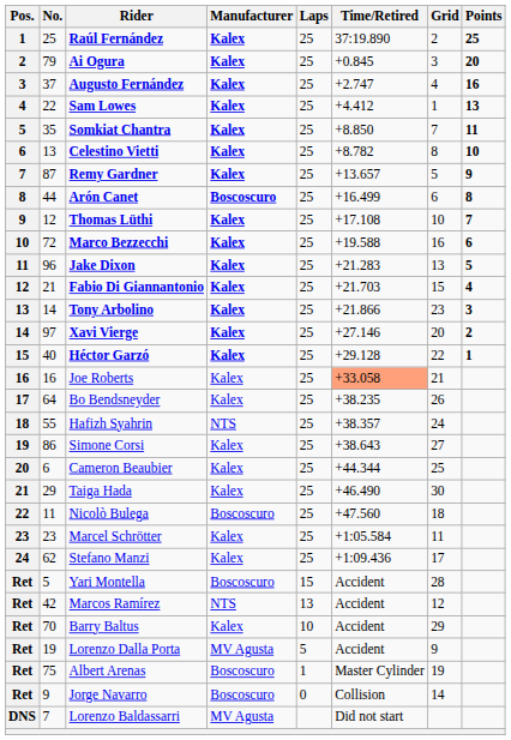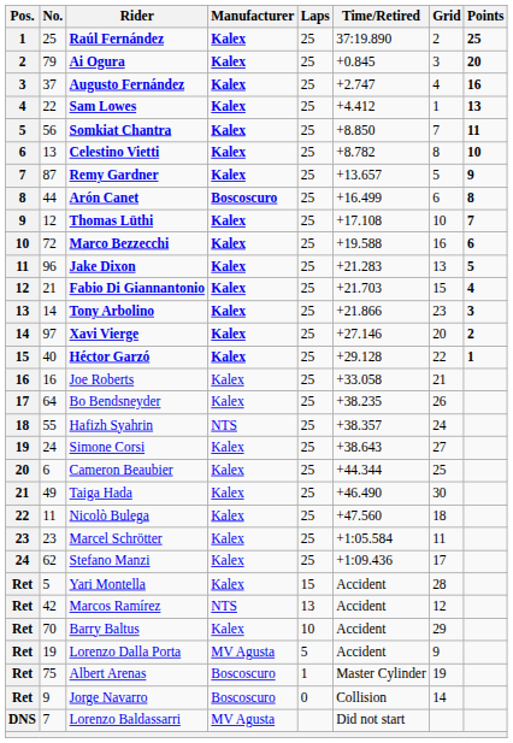 <table class="wikitable" style="font-size: 85%;">
 <tr>
 <th>Pos.</th>
 <th>No.</th>
 <th>Rider</th>
 <th>Manufacturer</th>
 <th>Laps</th>
 <th>Time/Retired</th>
 <th>Grid</th>
 <th>Points</th>
 </tr>
 <tr>
 <th>1</th>
 <td>25</td>
 <td> <strong><a href='#'>Raúl Fernández</a></strong></td>
 <td><strong><a href='#'>Kalex</a></strong></td>
 <td>25</td>
 <td>37:19.890</td>
 <td>2</td>
 <td><strong>25</strong></td>
 </tr>
 <tr>
 <th>2</th>
 <td>79</td>
 <td> <strong><a href='#'>Ai Ogura</a></strong></td>
 <td><strong><a href='#'>Kalex</a></strong></td>
 <td>25</td>
 <td>+0.845</td>
 <td>3</td>
 <td><strong>20</strong></td>
 </tr>
 <tr>
 <th>3</th>
 <td>37</td>
 <td> <strong><a href='#'>Augusto Fernández</a></strong></td>
 <td><strong><a href='#'>Kalex</a></strong></td>
 <td>25</td>
 <td>+2.747</td>
 <td>4</td>
 <td><strong>16</strong></td>
 </tr>
 <tr>
 <th>4</th>
 <td>22</td>
 <td> <strong><a href='#'>Sam Lowes</a></strong></td>
 <td><strong><a href='#'>Kalex</a></strong></td>
 <td>25</td>
 <td>+4.412</td>
 <td>1</td>
 <td><strong>13</strong></td>
 </tr>
 <tr>
 <th>5</th>
-<td>35</td>
+<td>56</td>
 <td> <strong><a href='#'>Somkiat Chantra</a></strong></td>
 <td><strong><a href='#'>Kalex</a></strong></td>
 <td>25</td>
 <td>+8.850</td>
 <td>7</td>
 <td><strong>11</strong></td>
 </tr>
 <tr>
 <th>6</th>
 <td>13</td>
 <td> <strong><a href='#'>Celestino Vietti</a></strong></td>
 <td><strong><a href='#'>Kalex</a></strong></td>
 <td>25</td>
 <td>+8.782</td>
 <td>8</td>
 <td><strong>10</strong></td>
 </tr>
 <tr>
 <th>7</th>
 <td>87</td>
 <td> <strong><a href='#'>Remy Gardner</a></strong></td>
 <td><strong><a href='#'>Kalex</a></strong></td>
 <td>25</td>
 <td>+13.657</td>
 <td>5</td>
 <td><strong>9</strong></td>
 </tr>
 <tr>
 <th>8</th>
 <td>44</td>
 <td> <strong><a href='#'>Arón Canet</a></strong></td>
 <td><strong><a href='#'>Boscoscuro</a></strong></td>
 <td>25</td>
 <td>+16.499</td>
 <td>6</td>
 <td><strong>8</strong></td>
 </tr>
 <tr>
 <th>9</th>
 <td>12</td>
 <td> <strong><a href='#'>Thomas Lüthi</a></strong></td>
 <td><strong><a href='#'>Kalex</a></strong></td>
 <td>25</td>
 <td>+17.108</td>
 <td>10</td>
 <td><strong>7</strong></td>
 </tr>
 <tr>
 <th>10</th>
 <td>72</td>
 <td> <strong><a href='#'>Marco Bezzecchi</a></strong></td>
 <td><strong><a href='#'>Kalex</a></strong></td>
 <td>25</td>
 <td>+19.588</td>
 <td>16</td>
 <td><strong>6</strong></td>
 </tr>
 <tr>
 <th>11</th>
 <td>96</td>
 <td> <strong><a href='#'>Jake Dixon</a></strong></td>
 <td><strong><a href='#'>Kalex</a></strong></td>
 <td>25</td>
 <td>+21.283</td>
 <td>13</td>
 <td><strong>5</strong></td>
 </tr>
 <tr>
 <th>12</th>
 <td>21</td>
 <td> <strong><a href='#'>Fabio Di Giannantonio</a></strong></td>
 <td><strong><a href='#'>Kalex</a></strong></td>
 <td>25</td>
 <td>+21.703</td>
 <td>15</td>
 <td><strong>4</strong></td>
 </tr>
 <tr>
 <th>13</th>
 <td>14</td>
 <td> <strong><a href='#'>Tony Arbolino</a></strong></td>
 <td><strong><a href='#'>Kalex</a></strong></td>
 <td>25</td>
 <td>+21.866</td>
 <td>23</td>
 <td><strong>3</strong></td>
 </tr>
 <tr>
 <th>14</th>
 <td>97</td>
 <td> <strong><a href='#'>Xavi Vierge</a></strong></td>
 <td><strong><a href='#'>Kalex</a></strong></td>
 <td>25</td>
 <td>+27.146</td>
 <td>20</td>
 <td><strong>2</strong></td>
 </tr>
 <tr>
 <th>15</th>
 <td>40</td>
 <td> <strong><a href='#'>Héctor Garzó</a></strong></td>
 <td><strong><a href='#'>Kalex</a></strong></td>
 <td>25</td>
 <td>+29.128</td>
 <td>22</td>
 <td><strong>1</strong></td>
 </tr>
 <tr>
 <th>16</th>
 <td>16</td>
 <td> <a href='#'>Joe Roberts</a></td>
 <td><a href='#'>Kalex</a></td>
 <td>25</td>
-<td style="background: lightsalmon;">+33.058</td>
+<td>+33.058</td>
 <td>21</td>
 <td></td>
 </tr>
 <tr>
 <th>17</th>
 <td>64</td>
 <td> <a href='#'>Bo Bendsneyder</a></td>
 <td><a href='#'>Kalex</a></td>
 <td>25</td>
 <td>+38.235</td>
 <td>26</td>
 <td></td>
 </tr>
 <tr>
 <th>18</th>
 <td>55</td>
 <td> <a href='#'>Hafizh Syahrin</a></td>
 <td><a href='#'>NTS</a></td>
 <td>25</td>
 <td>+38.357</td>
 <td>24</td>
 <td></td>
 </tr>
 <tr>
 <th>19</th>
-<td>86</td>
+<td>24</td>
 <td> <a href='#'>Simone Corsi</a></td>
 <td><a href='#'>Kalex</a></td>
 <td>25</td>
 <td>+38.643</td>
 <td>27</td>
 <td></td>
 </tr>
 <tr>
 <th>20</th>
 <td>6</td>
 <td> <a href='#'>Cameron Beaubier</a></td>
 <td><a href='#'>Kalex</a></td>
 <td>25</td>
 <td>+44.344</td>
 <td>25</td>
 <td></td>
 </tr>
 <tr>
 <th>21</th>
-<td>29</td>
+<td>49</td>
 <td> <a href='#'>Taiga Hada</a></td>
 <td><a href='#'>Kalex</a></td>
 <td>25</td>
 <td>+46.490</td>
 <td>30</td>
 <td></td>
 </tr>
 <tr>
 <th>22</th>
 <td>11</td>
 <td> <a href='#'>Nicolò Bulega</a></td>
-<td><a href='#'>Boscoscuro</a></td>
+<td><a href='#'>Kalex</a></td>
 <td>25</td>
 <td>+47.560</td>
 <td>18</td>
 <td></td>
 </tr>
 <tr>
 <th>23</th>
 <td>23</td>
 <td> <a href='#'>Marcel Schrötter</a></td>
 <td><a href='#'>Kalex</a></td>
 <td>25</td>
 <td>+1:05.584</td>
 <td>11</td>
 <td></td>
 </tr>
 <tr>
 <th>24</th>
 <td>62</td>
 <td> <a href='#'>Stefano Manzi</a></td>
 <td><a href='#'>Kalex</a></td>
 <td>25</td>
 <td>+1:09.436</td>
 <td>17</td>
 <td></td>
 </tr>
 <tr>
 <th>Ret</th>
 <td>5</td>
 <td> <a href='#'>Yari Montella</a></td>
-<td><a href='#'>Boscoscuro</a></td>
+<td><a href='#'>Kalex</a></td>
 <td>15</td>
 <td>Accident</td>
 <td>28</td>
 <td></td>
 </tr>
 <tr>
 <th>Ret</th>
 <td>42</td>
 <td> <a href='#'>Marcos Ramírez</a></td>
 <td><a href='#'>NTS</a></td>
 <td>13</td>
 <td>Accident</td>
 <td>12</td>
 <td></td>
 </tr>
 <tr>
 <th>Ret</th>
 <td>70</td>
 <td> <a href='#'>Barry Baltus</a></td>
 <td><a href='#'>Kalex</a></td>
 <td>10</td>
 <td>Accident</td>
 <td>29</td>
 <td></td>
 </tr>
 <tr>
 <th>Ret</th>
 <td>19</td>
 <td> <a href='#'>Lorenzo Dalla Porta</a></td>
 <td><a href='#'>MV Agusta</a></td>
 <td>5</td>
 <td>Accident</td>
 <td>9</td>
 <td></td>
 </tr>
 <tr>
 <th>Ret</th>
 <td>75</td>
 <td> <a href='#'>Albert Arenas</a></td>
 <td><a href='#'>Boscoscuro</a></td>
 <td>1</td>
 <td>Master Cylinder</td>
 <td>19</td>
 <td></td>
 </tr>
 <tr>
 <th>Ret</th>
 <td>9</td>
 <td> <a href='#'>Jorge Navarro</a></td>
 <td><a href='#'>Boscoscuro</a></td>
 <td>0</td>
 <td>Collision</td>
 <td>14</td>
 <td></td>
 </tr>
 <tr>
 <th>DNS</th>
 <td>7</td>
 <td> <a href='#'>Lorenzo Baldassarri</a></td>
 <td><a href='#'>MV Agusta</a></td>
 <td></td>
 <td>Did not start</td>
 <td></td>
 <td></td>
 </tr>
 <tr>
 <th colspan=8></th>
 </tr>
 </table>
